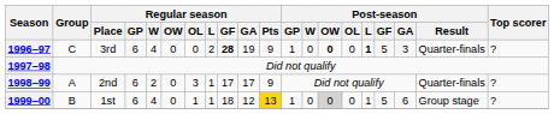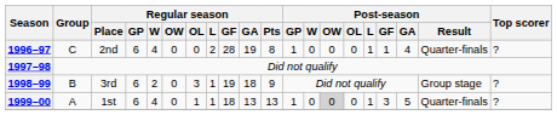 <table class="wikitable collapsible" style="text-align: center; font-size: 95%">
 <tr>
 <th rowspan="2">Season</th>
 <th rowspan="2">Group</th>
 <th colspan="9">Regular season</th>
 <th colspan="8">Post-season</th>
 <th rowspan="2">Top scorer</th>
 </tr>
 <tr>
 <th>Place</th>
 <th>GP</th>
 <th>W</th>
 <th>OW</th>
 <th>OL</th>
 <th>L</th>
 <th>GF</th>
 <th>GA</th>
 <th>Pts</th>
 <th>GP</th>
 <th>W</th>
 <th>OW</th>
 <th>OL</th>
 <th>L</th>
 <th>GF</th>
 <th>GA</th>
 <th>Result</th>
 </tr>
 <tr>
 <th><a href='#'>1996–97</a></th>
 <td>C</td>
-<td>3rd</td>
+<td>2nd</td>
 <td>6</td>
 <td>4</td>
 <td>0</td>
 <td>0</td>
 <td>2</td>
-<td><strong>28</strong></td>
+<td>28</td>
 <td>19</td>
-<td>9</td>
+<td>8</td>
 <td>1</td>
 <td>0</td>
-<td><strong>0</strong></td>
 <td>0</td>
-<td><strong>1</strong></td>
-<td>5</td>
-<td>3</td>
+<td>0</td>
+<td>1</td>
+<td>1</td>
+<td>4</td>
 <td align=left>Quarter-finals</td>
 <td align=left>?</td>
 </tr>
 <tr>
 <th><a href='#'>1997–98</a></th>
 <td colspan="20"><em>Did not qualify</em></td>
 </tr>
 <tr>
 <th><a href='#'>1998–99</a></th>
-<td>A</td>
-<td>2nd</td>
+<td>B</td>
+<td>3rd</td>
 <td>6</td>
 <td>2</td>
 <td>0</td>
 <td>3</td>
 <td>1</td>
-<td>17</td>
-<td>17</td>
+<td>19</td>
+<td>18</td>
 <td>9</td>
 <td colspan=7><em>Did not qualify</em></td>
-<td align=left>Quarter-finals</td>
+<td align=left>Group stage</td>
 <td align=left>?</td>
 </tr>
 <tr>
 <th><a href='#'>1999–00</a></th>
-<td>B</td>
+<td>A</td>
 <td>1st</td>
 <td>6</td>
 <td>4</td>
 <td>0</td>
 <td>1</td>
 <td>1</td>
 <td>18</td>
-<td>12</td>
-<td style="background: gold;">13</td>
+<td>13</td>
+<td>13</td>
 <td>1</td>
 <td>0</td>
 <td style="background: lightgrey;">0</td>
 <td>0</td>
 <td>1</td>
+<td>3</td>
 <td>5</td>
-<td>6</td>
-<td align=left>Group stage</td>
+<td align=left>Quarter-finals</td>
 <td align=left>?</td>
 </tr>
 <tr>
 </tr>
 </table>
